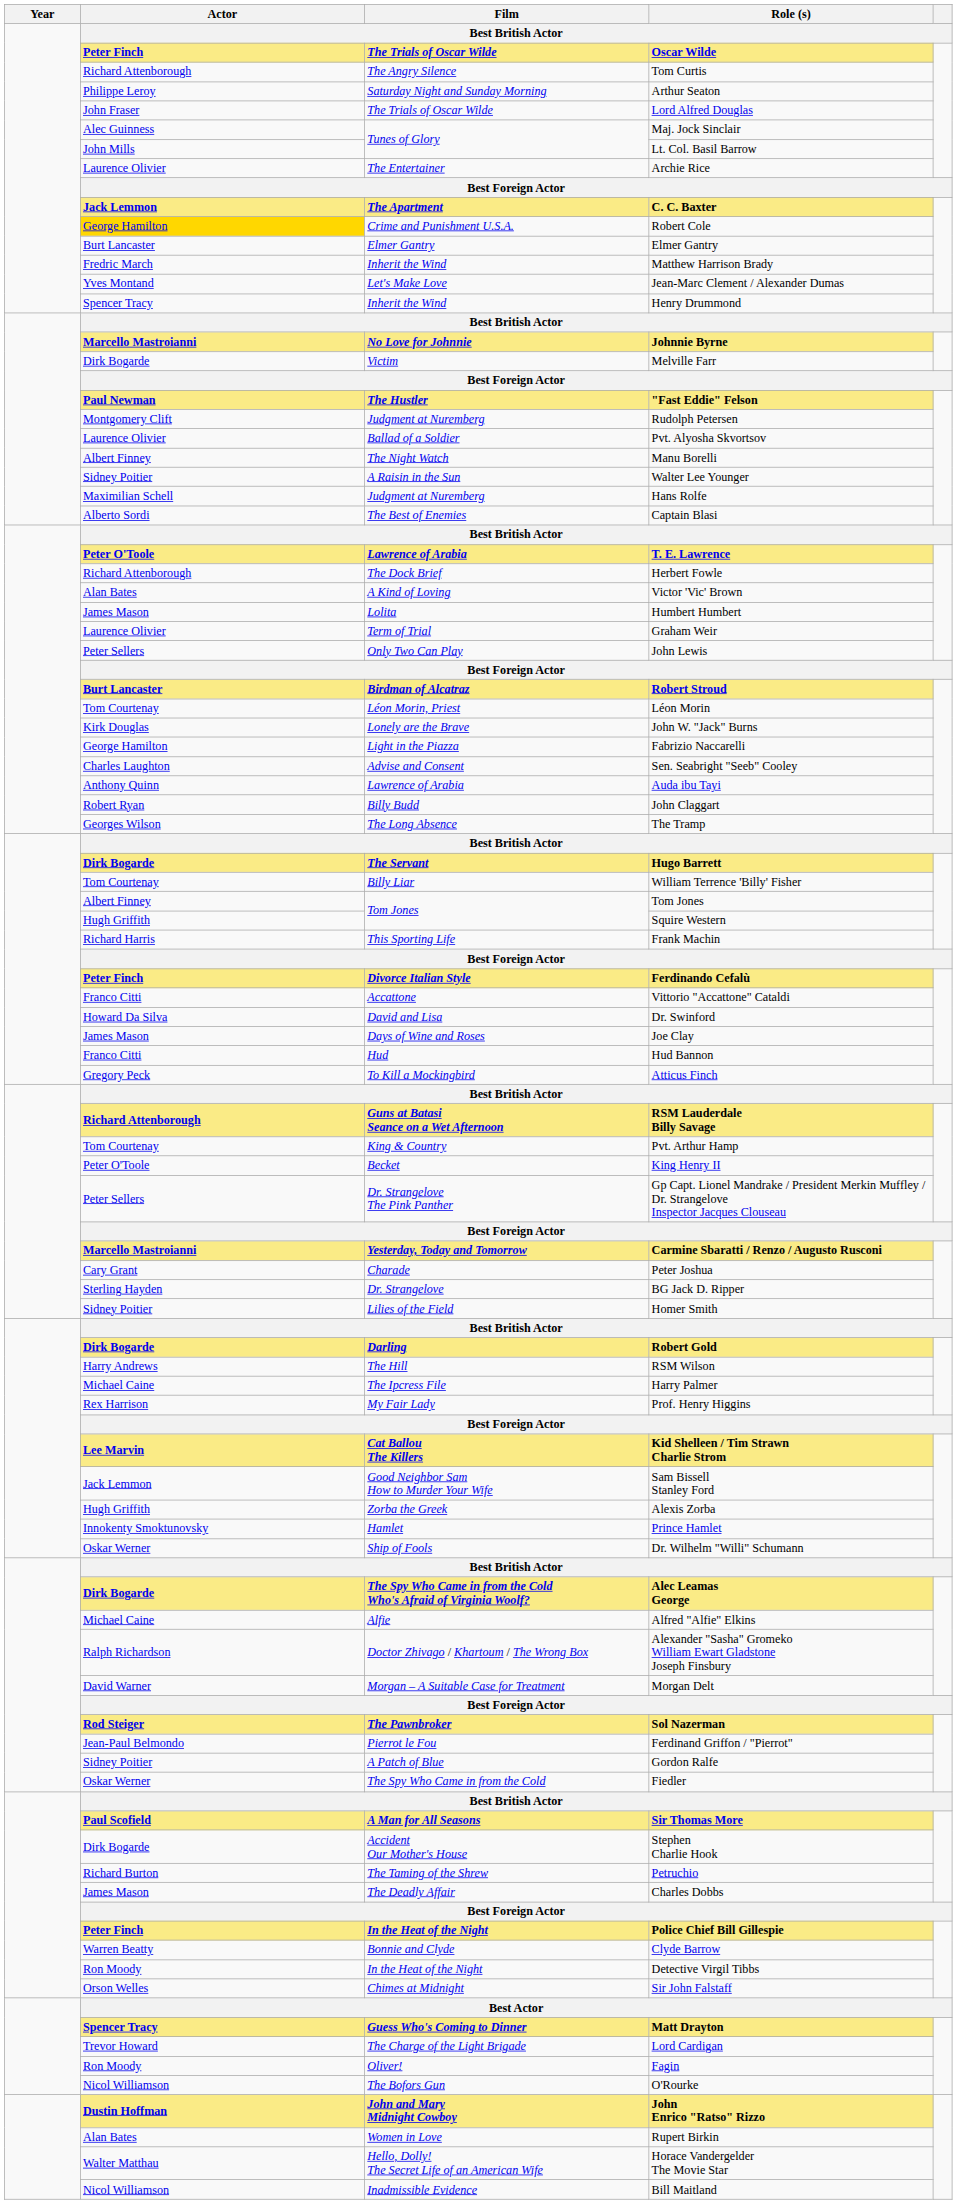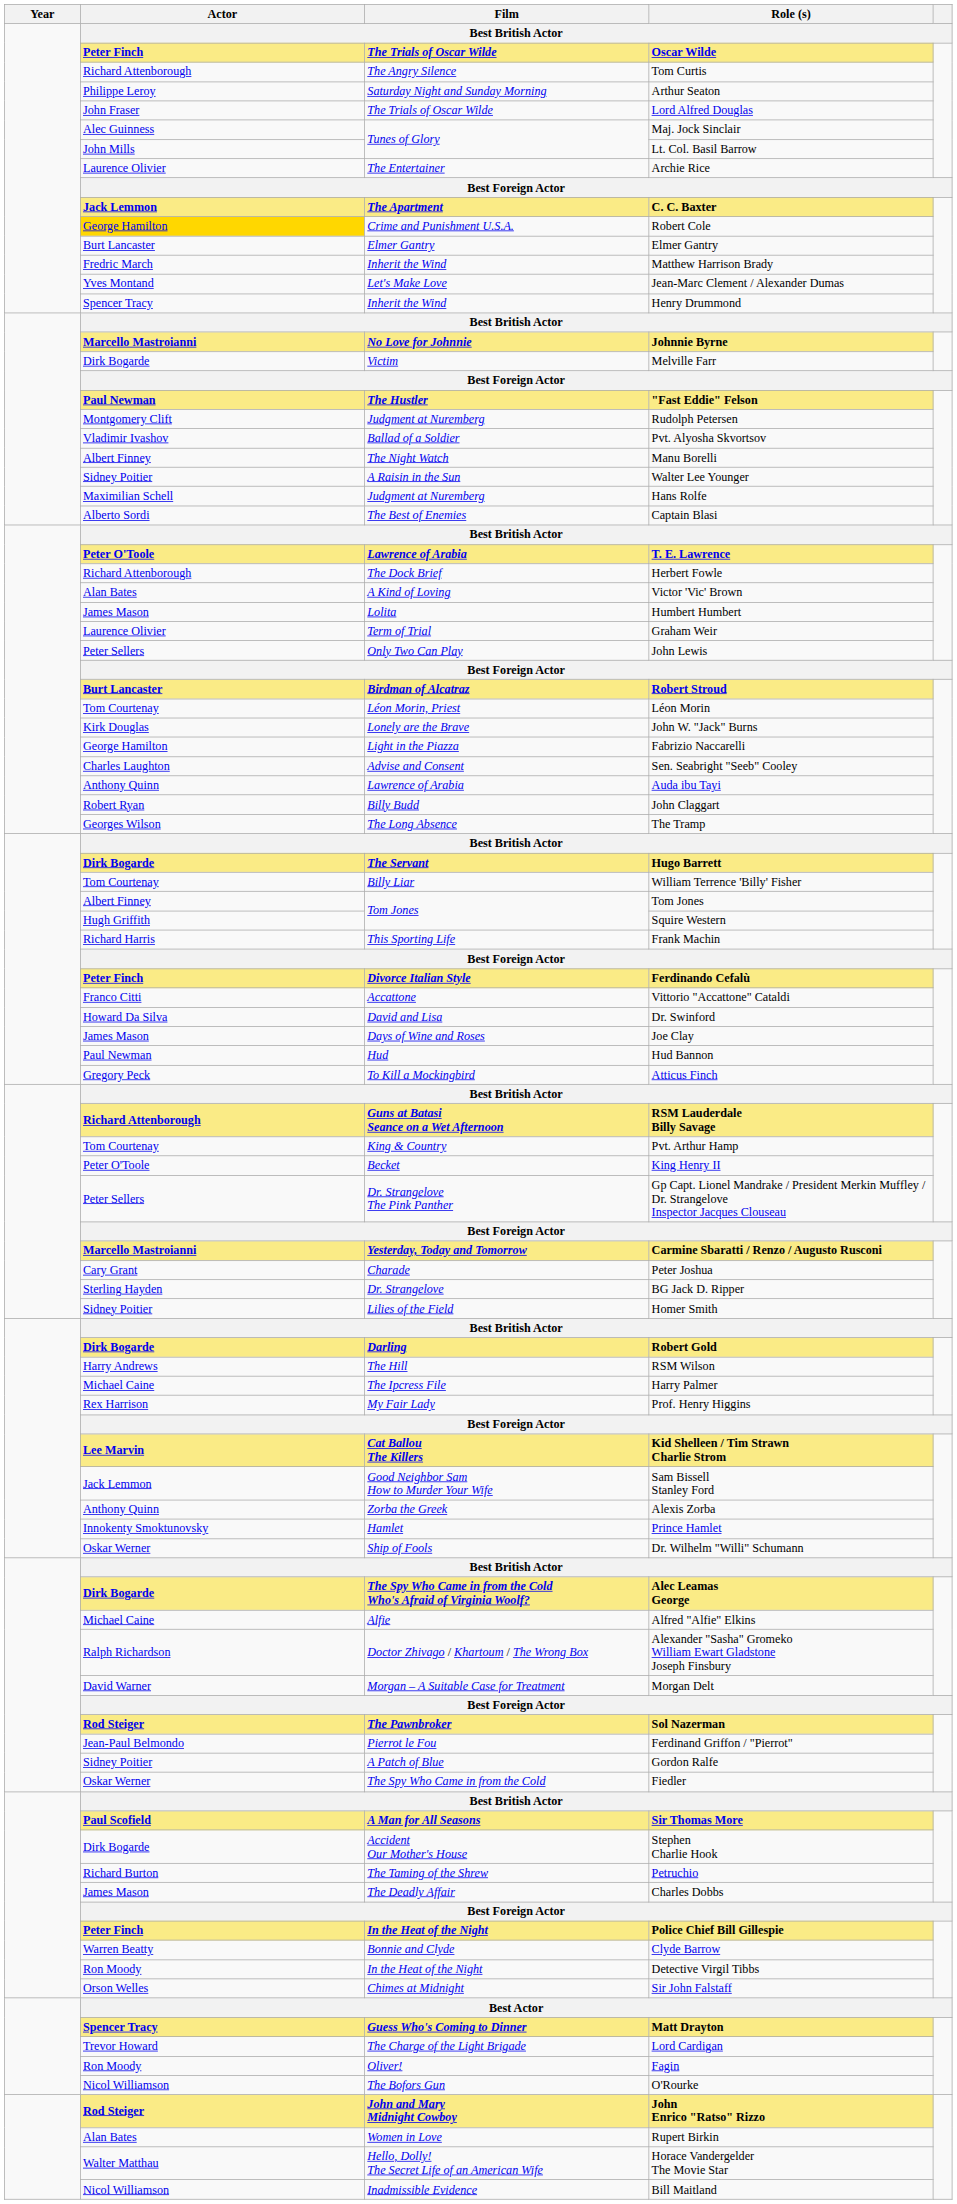 <table class="wikitable sortable">
 <tr>
 <th scope="col" style="width:8%;">Year</th>
 <th scope="col" style="width:30%;">Actor</th>
 <th scope="col" style="width:30%;">Film</th>
 <th scope="col" style="width:30%;">Role (s)</th>
 <th scope="col" style="width:2%;" class="unsortable"></th>
 </tr>
 <tr>
 <td rowspan="15"></td>
 <th colspan="4">Best British Actor</th>
 </tr>
 <tr>
 <td style="background:#FAEB86"><strong><a href='#'>Peter Finch</a></strong></td>
 <td style="background:#FAEB86"><strong><em><a href='#'>The Trials of Oscar Wilde</a></em></strong></td>
 <td style="background:#FAEB86"><strong><a href='#'>Oscar Wilde</a></strong></td>
 <td rowspan=7></td>
 </tr>
 <tr>
 <td><a href='#'>Richard Attenborough</a></td>
 <td><em><a href='#'>The Angry Silence</a></em></td>
 <td>Tom Curtis</td>
 </tr>
 <tr>
 <td><a href='#'>Philippe Leroy</a></td>
 <td><em><a href='#'>Saturday Night and Sunday Morning</a></em></td>
 <td>Arthur Seaton</td>
 </tr>
 <tr>
 <td><a href='#'>John Fraser</a></td>
 <td><em><a href='#'>The Trials of Oscar Wilde</a></em></td>
 <td><a href='#'>Lord Alfred Douglas</a></td>
 </tr>
 <tr>
 <td><a href='#'>Alec Guinness</a></td>
 <td rowspan="2"><em><a href='#'>Tunes of Glory</a></em></td>
 <td>Maj. Jock Sinclair</td>
 </tr>
 <tr>
 <td><a href='#'>John Mills</a></td>
 <td>Lt. Col. Basil Barrow</td>
 </tr>
 <tr>
 <td><a href='#'>Laurence Olivier</a></td>
 <td><em><a href='#'>The Entertainer</a></em></td>
 <td>Archie Rice</td>
 </tr>
 <tr>
 <th colspan="4">Best Foreign Actor</th>
 </tr>
 <tr>
 <td style="background:#FAEB86"><strong><a href='#'>Jack Lemmon</a></strong></td>
 <td style="background:#FAEB86"><strong><em><a href='#'>The Apartment</a></em></strong></td>
 <td style="background:#FAEB86"><strong>C. C. Baxter </strong></td>
 <td rowspan=6></td>
 </tr>
 <tr>
 <td style="background: gold;"><a href='#'>George Hamilton</a></td>
 <td><em><a href='#'>Crime and Punishment U.S.A.</a></em></td>
 <td>Robert Cole</td>
 </tr>
 <tr>
 <td><a href='#'>Burt Lancaster</a></td>
 <td><em><a href='#'>Elmer Gantry</a></em></td>
 <td>Elmer Gantry</td>
 </tr>
 <tr>
 <td><a href='#'>Fredric March</a></td>
 <td><em><a href='#'>Inherit the Wind</a></em></td>
 <td>Matthew Harrison Brady</td>
 </tr>
 <tr>
 <td><a href='#'>Yves Montand</a></td>
 <td><em><a href='#'>Let's Make Love</a></em></td>
 <td>Jean-Marc Clement / Alexander Dumas</td>
 </tr>
 <tr>
 <td><a href='#'>Spencer Tracy</a></td>
 <td><em><a href='#'>Inherit the Wind</a></em></td>
 <td>Henry Drummond</td>
 </tr>
 <tr>
 <td rowspan="11"></td>
 <th colspan="4">Best British Actor</th>
 </tr>
 <tr>
 <td style="background:#FAEB86"><strong><a href='#'>Marcello Mastroianni</a></strong></td>
 <td style="background:#FAEB86"><strong><em><a href='#'>No Love for Johnnie</a></em></strong></td>
 <td style="background:#FAEB86"><strong>Johnnie Byrne</strong></td>
 <td rowspan=2></td>
 </tr>
 <tr>
 <td><a href='#'>Dirk Bogarde</a></td>
 <td><em><a href='#'>Victim</a></em></td>
 <td>Melville Farr</td>
 </tr>
 <tr>
 <th colspan="4">Best Foreign Actor</th>
 </tr>
 <tr>
 <td style="background:#FAEB86"><strong><a href='#'>Paul Newman</a></strong></td>
 <td style="background:#FAEB86"><strong><em><a href='#'>The Hustler</a></em></strong></td>
 <td style="background:#FAEB86"><strong>"Fast Eddie" Felson </strong></td>
 <td rowspan=7></td>
 </tr>
 <tr>
 <td><a href='#'>Montgomery Clift</a></td>
 <td><em><a href='#'>Judgment at Nuremberg</a></em></td>
 <td>Rudolph Petersen</td>
 </tr>
 <tr>
-<td><a href='#'>Laurence Olivier</a></td>
+<td><a href='#'>Vladimir Ivashov</a></td>
 <td><em><a href='#'>Ballad of a Soldier</a></em></td>
 <td>Pvt. Alyosha Skvortsov</td>
 </tr>
 <tr>
 <td><a href='#'>Albert Finney</a></td>
 <td><em><a href='#'>The Night Watch</a></em></td>
 <td>Manu Borelli</td>
 </tr>
 <tr>
 <td><a href='#'>Sidney Poitier</a></td>
 <td><em><a href='#'>A Raisin in the Sun</a></em></td>
 <td>Walter Lee Younger</td>
 </tr>
 <tr>
 <td><a href='#'>Maximilian Schell</a></td>
 <td><em><a href='#'>Judgment at Nuremberg</a></em></td>
 <td>Hans Rolfe</td>
 </tr>
 <tr>
 <td><a href='#'>Alberto Sordi</a></td>
 <td><em><a href='#'>The Best of Enemies</a></em></td>
 <td>Captain Blasi</td>
 </tr>
 <tr>
 <td rowspan="16"></td>
 <th colspan="4">Best British Actor</th>
 </tr>
 <tr>
 <td style="background:#FAEB86"><strong><a href='#'>Peter O'Toole</a></strong></td>
 <td style="background:#FAEB86"><strong><em><a href='#'>Lawrence of Arabia</a></em></strong></td>
 <td style="background:#FAEB86"><strong><a href='#'>T. E. Lawrence</a> </strong></td>
 <td rowspan=6></td>
 </tr>
 <tr>
 <td><a href='#'>Richard Attenborough</a></td>
 <td><em><a href='#'>The Dock Brief</a></em></td>
 <td>Herbert Fowle</td>
 </tr>
 <tr>
 <td><a href='#'>Alan Bates</a></td>
 <td><em><a href='#'>A Kind of Loving</a></em></td>
 <td>Victor 'Vic' Brown</td>
 </tr>
 <tr>
 <td><a href='#'>James Mason</a></td>
 <td><em><a href='#'>Lolita</a></em></td>
 <td>Humbert Humbert</td>
 </tr>
 <tr>
 <td><a href='#'>Laurence Olivier</a></td>
 <td><em><a href='#'>Term of Trial</a></em></td>
 <td>Graham Weir</td>
 </tr>
 <tr>
 <td><a href='#'>Peter Sellers</a></td>
 <td><em><a href='#'>Only Two Can Play</a></em></td>
 <td>John Lewis</td>
 </tr>
 <tr>
 <th colspan="4">Best Foreign Actor</th>
 </tr>
 <tr>
 <td style="background:#FAEB86"><strong><a href='#'>Burt Lancaster</a></strong></td>
 <td style="background:#FAEB86"><strong><em><a href='#'>Birdman of Alcatraz</a></em></strong></td>
 <td style="background:#FAEB86"><strong><a href='#'>Robert Stroud</a> </strong></td>
 <td rowspan=8></td>
 </tr>
 <tr>
 <td><a href='#'>Tom Courtenay</a></td>
 <td><em><a href='#'>Léon Morin, Priest</a></em></td>
 <td>Léon Morin</td>
 </tr>
 <tr>
 <td><a href='#'>Kirk Douglas</a></td>
 <td><em><a href='#'>Lonely are the Brave</a></em></td>
 <td>John W. "Jack" Burns</td>
 </tr>
 <tr>
 <td><a href='#'>George Hamilton</a></td>
 <td><em><a href='#'>Light in the Piazza</a></em></td>
 <td>Fabrizio Naccarelli</td>
 </tr>
 <tr>
 <td><a href='#'>Charles Laughton</a></td>
 <td><em><a href='#'>Advise and Consent</a></em></td>
 <td>Sen. Seabright "Seeb" Cooley</td>
 </tr>
 <tr>
 <td><a href='#'>Anthony Quinn</a></td>
 <td><em><a href='#'>Lawrence of Arabia</a></em></td>
 <td><a href='#'>Auda ibu Tayi</a></td>
 </tr>
 <tr>
 <td><a href='#'>Robert Ryan</a></td>
 <td><em><a href='#'>Billy Budd</a></em></td>
 <td>John Claggart</td>
 </tr>
 <tr>
 <td><a href='#'>Georges Wilson</a></td>
 <td><em><a href='#'>The Long Absence</a></em></td>
 <td>The Tramp</td>
 </tr>
 <tr>
 <td rowspan="13"></td>
 <th colspan="4">Best British Actor</th>
 </tr>
 <tr>
 <td style="background:#FAEB86"><strong><a href='#'>Dirk Bogarde</a></strong></td>
 <td style="background:#FAEB86"><strong><em><a href='#'>The Servant</a></em></strong></td>
 <td style="background:#FAEB86"><strong>Hugo Barrett</strong></td>
 <td rowspan=5></td>
 </tr>
 <tr>
 <td><a href='#'>Tom Courtenay</a></td>
 <td><em><a href='#'>Billy Liar</a></em></td>
 <td>William Terrence 'Billy' Fisher</td>
 </tr>
 <tr>
 <td><a href='#'>Albert Finney</a></td>
 <td rowspan="2"><em><a href='#'>Tom Jones</a></em></td>
 <td>Tom Jones</td>
 </tr>
 <tr>
 <td><a href='#'>Hugh Griffith</a></td>
 <td>Squire Western</td>
 </tr>
 <tr>
 <td><a href='#'>Richard Harris</a></td>
 <td><em><a href='#'>This Sporting Life</a></em></td>
 <td>Frank Machin</td>
 </tr>
 <tr>
 <th colspan="4">Best Foreign Actor</th>
 </tr>
 <tr>
 <td style="background:#FAEB86"><strong><a href='#'>Peter Finch</a></strong></td>
 <td style="background:#FAEB86"><strong><em><a href='#'>Divorce Italian Style</a></em></strong></td>
 <td style="background:#FAEB86"><strong>Ferdinando Cefalù </strong></td>
 <td rowspan=6></td>
 </tr>
 <tr>
 <td><a href='#'>Franco Citti</a></td>
 <td><em><a href='#'>Accattone</a></em></td>
 <td>Vittorio "Accattone" Cataldi</td>
 </tr>
 <tr>
 <td><a href='#'>Howard Da Silva</a></td>
 <td><em><a href='#'>David and Lisa</a></em></td>
 <td>Dr. Swinford</td>
 </tr>
 <tr>
 <td><a href='#'>James Mason</a></td>
 <td><em><a href='#'>Days of Wine and Roses</a></em></td>
 <td>Joe Clay</td>
 </tr>
 <tr>
-<td><a href='#'>Franco Citti</a></td>
+<td><a href='#'>Paul Newman</a></td>
 <td><em><a href='#'>Hud</a></em></td>
 <td>Hud Bannon</td>
 </tr>
 <tr>
 <td><a href='#'>Gregory Peck</a></td>
 <td><em><a href='#'>To Kill a Mockingbird</a></em></td>
 <td><a href='#'>Atticus Finch</a></td>
 </tr>
 <tr>
 <td rowspan="10"></td>
 <th colspan="4">Best British Actor</th>
 </tr>
 <tr>
 <td style="background:#FAEB86"><strong><a href='#'>Richard Attenborough</a> </strong></td>
 <td style="background:#FAEB86"><strong><em><a href='#'>Guns at Batasi</a></em></strong> <br> <strong><em><a href='#'>Seance on a Wet Afternoon</a></em></strong></td>
 <td style="background:#FAEB86"><strong>RSM Lauderdale</strong> <br> <strong>Billy Savage</strong></td>
 <td rowspan=4></td>
 </tr>
 <tr>
 <td><a href='#'>Tom Courtenay</a></td>
 <td><em><a href='#'>King & Country</a></em></td>
 <td>Pvt. Arthur Hamp</td>
 </tr>
 <tr>
 <td><a href='#'>Peter O'Toole</a></td>
 <td><em><a href='#'>Becket</a></em></td>
 <td><a href='#'>King Henry II</a></td>
 </tr>
 <tr>
 <td><a href='#'>Peter Sellers</a> </td>
 <td><em><a href='#'>Dr. Strangelove</a></em> <br> <em><a href='#'>The Pink Panther</a></em></td>
 <td>Gp Capt. Lionel Mandrake / President Merkin Muffley / Dr. Strangelove <br> <a href='#'>Inspector Jacques Clouseau</a></td>
 </tr>
 <tr>
 <th colspan="4">Best Foreign Actor</th>
 </tr>
 <tr>
 <td style="background:#FAEB86"><strong><a href='#'>Marcello Mastroianni</a></strong></td>
 <td style="background:#FAEB86"><strong><em><a href='#'>Yesterday, Today and Tomorrow</a></em></strong></td>
 <td style="background:#FAEB86"><strong>Carmine Sbaratti / Renzo / Augusto Rusconi</strong></td>
 <td rowspan=4></td>
 </tr>
 <tr>
 <td><a href='#'>Cary Grant</a></td>
 <td><em><a href='#'>Charade</a></em></td>
 <td>Peter Joshua</td>
 </tr>
 <tr>
 <td><a href='#'>Sterling Hayden</a></td>
 <td><em><a href='#'>Dr. Strangelove</a></em></td>
 <td>BG Jack D. Ripper</td>
 </tr>
 <tr>
 <td><a href='#'>Sidney Poitier</a></td>
 <td><em><a href='#'>Lilies of the Field</a></em></td>
 <td>Homer Smith</td>
 </tr>
 <tr>
 <td rowspan="11"></td>
 <th colspan="4">Best British Actor</th>
 </tr>
 <tr>
 <td style="background:#FAEB86"><strong><a href='#'>Dirk Bogarde</a></strong></td>
 <td style="background:#FAEB86"><strong><em><a href='#'>Darling</a></em></strong></td>
 <td style="background:#FAEB86"><strong>Robert Gold</strong></td>
 <td rowspan=4></td>
 </tr>
 <tr>
 <td><a href='#'>Harry Andrews</a></td>
 <td><em><a href='#'>The Hill</a></em></td>
 <td>RSM Wilson</td>
 </tr>
 <tr>
 <td><a href='#'>Michael Caine</a></td>
 <td><em><a href='#'>The Ipcress File</a></em></td>
 <td>Harry Palmer</td>
 </tr>
 <tr>
 <td><a href='#'>Rex Harrison</a></td>
 <td><em><a href='#'>My Fair Lady</a></em></td>
 <td>Prof. Henry Higgins</td>
 </tr>
 <tr>
 <th colspan="4">Best Foreign Actor</th>
 </tr>
 <tr>
 <td style="background:#FAEB86"><strong><a href='#'>Lee Marvin</a> </strong></td>
 <td style="background:#FAEB86"><strong><em><a href='#'>Cat Ballou</a></em></strong> <br> <strong><em><a href='#'>The Killers</a></em></strong></td>
 <td style="background:#FAEB86"><strong>Kid Shelleen / Tim Strawn</strong> <br> <strong>Charlie Strom</strong></td>
 <td rowspan=5></td>
 </tr>
 <tr>
 <td><a href='#'>Jack Lemmon</a> </td>
 <td><em><a href='#'>Good Neighbor Sam</a></em> <br> <em><a href='#'>How to Murder Your Wife</a></em></td>
 <td>Sam Bissell <br> Stanley Ford</td>
 </tr>
 <tr>
-<td><a href='#'>Hugh Griffith</a></td>
+<td><a href='#'>Anthony Quinn</a></td>
 <td><em><a href='#'>Zorba the Greek</a></em></td>
 <td>Alexis Zorba</td>
 </tr>
 <tr>
 <td><a href='#'>Innokenty Smoktunovsky</a></td>
 <td><em><a href='#'>Hamlet</a></em></td>
 <td><a href='#'>Prince Hamlet</a></td>
 </tr>
 <tr>
 <td><a href='#'>Oskar Werner</a></td>
 <td><em><a href='#'>Ship of Fools</a></em></td>
 <td>Dr. Wilhelm "Willi" Schumann</td>
 </tr>
 <tr>
 <td rowspan="10"></td>
 <th colspan="4">Best British Actor</th>
 </tr>
 <tr>
 <td style="background:#FAEB86"><strong><a href='#'>Dirk Bogarde</a></strong></td>
 <td style="background:#FAEB86"><strong><em><a href='#'>The Spy Who Came in from the Cold</a></em></strong> <br> <strong><em><a href='#'>Who's Afraid of Virginia Woolf?</a></em></strong></td>
 <td style="background:#FAEB86"><strong>Alec Leamas</strong> <br> <strong>George</strong></td>
 <td rowspan=4></td>
 </tr>
 <tr>
 <td><a href='#'>Michael Caine</a></td>
 <td><em><a href='#'>Alfie</a></em></td>
 <td>Alfred "Alfie" Elkins</td>
 </tr>
 <tr>
 <td><a href='#'>Ralph Richardson</a> </td>
 <td><em><a href='#'>Doctor Zhivago</a></em> / <em><a href='#'>Khartoum</a></em> / <em><a href='#'>The Wrong Box</a></em></td>
 <td>Alexander "Sasha" Gromeko <br> <a href='#'>William Ewart Gladstone</a> <br> Joseph Finsbury</td>
 </tr>
 <tr>
 <td><a href='#'>David Warner</a></td>
 <td><em><a href='#'>Morgan – A Suitable Case for Treatment</a></em></td>
 <td>Morgan Delt</td>
 </tr>
 <tr>
 <th colspan="4">Best Foreign Actor</th>
 </tr>
 <tr>
 <td style="background:#FAEB86"><strong><a href='#'>Rod Steiger</a></strong></td>
 <td style="background:#FAEB86"><strong><em><a href='#'>The Pawnbroker</a></em></strong></td>
 <td style="background:#FAEB86"><strong>Sol Nazerman </strong></td>
 <td rowspan=4></td>
 </tr>
 <tr>
 <td><a href='#'>Jean-Paul Belmondo</a></td>
 <td><em><a href='#'>Pierrot le Fou</a></em></td>
 <td>Ferdinand Griffon / "Pierrot"</td>
 </tr>
 <tr>
 <td><a href='#'>Sidney Poitier</a></td>
 <td><em><a href='#'>A Patch of Blue</a></em></td>
 <td>Gordon Ralfe</td>
 </tr>
 <tr>
 <td><a href='#'>Oskar Werner</a></td>
 <td><em><a href='#'>The Spy Who Came in from the Cold</a></em></td>
 <td>Fiedler</td>
 </tr>
 <tr>
 <td rowspan="10"></td>
 <th colspan="4">Best British Actor</th>
 </tr>
 <tr>
 <td style="background:#FAEB86"><strong><a href='#'>Paul Scofield</a></strong></td>
 <td style="background:#FAEB86"><strong><em><a href='#'>A Man for All Seasons</a></em></strong></td>
 <td style="background:#FAEB86"><strong><a href='#'>Sir Thomas More</a> </strong></td>
 <td rowspan=4></td>
 </tr>
 <tr>
 <td><a href='#'>Dirk Bogarde</a> </td>
 <td><em><a href='#'>Accident</a></em> <br> <em><a href='#'>Our Mother's House</a></em></td>
 <td>Stephen <br> Charlie Hook</td>
 </tr>
 <tr>
 <td><a href='#'>Richard Burton</a></td>
 <td><em><a href='#'>The Taming of the Shrew</a></em></td>
 <td><a href='#'>Petruchio</a></td>
 </tr>
 <tr>
 <td><a href='#'>James Mason</a></td>
 <td><em><a href='#'>The Deadly Affair</a></em></td>
 <td>Charles Dobbs</td>
 </tr>
 <tr>
 <th colspan="4">Best Foreign Actor</th>
 </tr>
 <tr>
 <td style="background:#FAEB86"><strong><a href='#'>Peter Finch</a></strong></td>
 <td style="background:#FAEB86"><strong><em><a href='#'>In the Heat of the Night</a></em></strong></td>
 <td style="background:#FAEB86"><strong>Police Chief Bill Gillespie </strong></td>
 <td rowspan=4></td>
 </tr>
 <tr>
 <td><a href='#'>Warren Beatty</a></td>
 <td><em><a href='#'>Bonnie and Clyde</a></em></td>
 <td><a href='#'>Clyde Barrow</a></td>
 </tr>
 <tr>
 <td><a href='#'>Ron Moody</a></td>
 <td><em><a href='#'>In the Heat of the Night</a></em></td>
 <td>Detective Virgil Tibbs</td>
 </tr>
 <tr>
 <td><a href='#'>Orson Welles</a></td>
 <td><em><a href='#'>Chimes at Midnight</a></em></td>
 <td><a href='#'>Sir John Falstaff</a></td>
 </tr>
 <tr>
 <td rowspan="5"></td>
 <th colspan="4">Best Actor</th>
 </tr>
 <tr>
 <td style="background:#FAEB86"><strong><a href='#'>Spencer Tracy</a></strong></td>
 <td style="background:#FAEB86"><strong><em><a href='#'>Guess Who's Coming to Dinner</a></em></strong></td>
 <td style="background:#FAEB86"><strong>Matt Drayton </strong></td>
 <td rowspan=4></td>
 </tr>
 <tr>
 <td><a href='#'>Trevor Howard</a></td>
 <td><em><a href='#'>The Charge of the Light Brigade</a></em></td>
 <td><a href='#'>Lord Cardigan</a></td>
 </tr>
 <tr>
 <td><a href='#'>Ron Moody</a></td>
 <td><em><a href='#'>Oliver!</a></em></td>
 <td><a href='#'>Fagin</a></td>
 </tr>
 <tr>
 <td><a href='#'>Nicol Williamson</a></td>
 <td><em><a href='#'>The Bofors Gun</a></em></td>
 <td>O'Rourke</td>
 </tr>
 <tr>
 <td rowspan="4"></td>
-<td style="background:#FAEB86"><strong><a href='#'>Dustin Hoffman</a> </strong></td>
+<td style="background:#FAEB86"><strong><a href='#'>Rod Steiger</a></strong></td>
 <td style="background:#FAEB86"><strong><em><a href='#'>John and Mary</a></em></strong> <br> <strong><em><a href='#'>Midnight Cowboy</a></em></strong></td>
 <td style="background:#FAEB86"><strong>John</strong> <br> <strong>Enrico "Ratso" Rizzo</strong></td>
 <td rowspan=4></td>
 </tr>
 <tr>
 <td><a href='#'>Alan Bates</a></td>
 <td><em><a href='#'>Women in Love</a></em></td>
 <td>Rupert Birkin</td>
 </tr>
 <tr>
 <td><a href='#'>Walter Matthau</a> </td>
 <td><em><a href='#'>Hello, Dolly!</a></em> <br> <em><a href='#'>The Secret Life of an American Wife</a></em></td>
 <td>Horace Vandergelder <br> The Movie Star</td>
 </tr>
 <tr>
 <td><a href='#'>Nicol Williamson</a></td>
 <td><em><a href='#'>Inadmissible Evidence</a></em></td>
 <td>Bill Maitland</td>
 </tr>
 </table>
